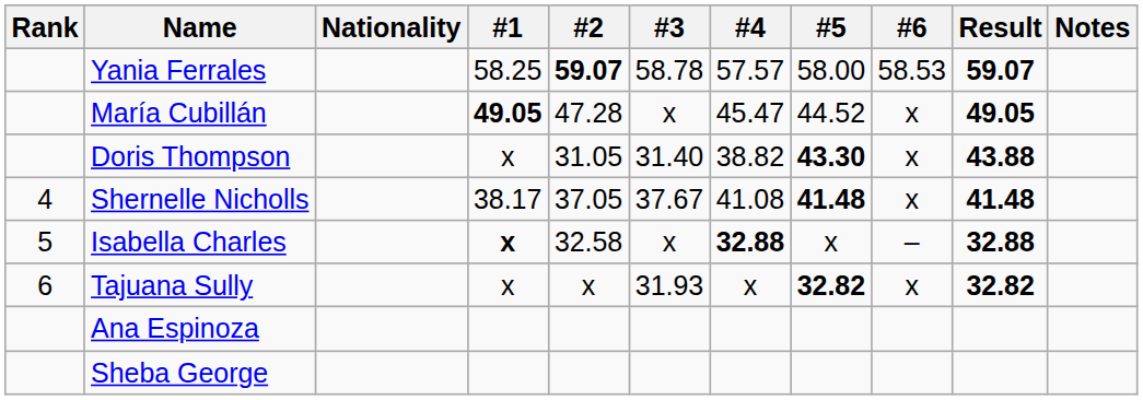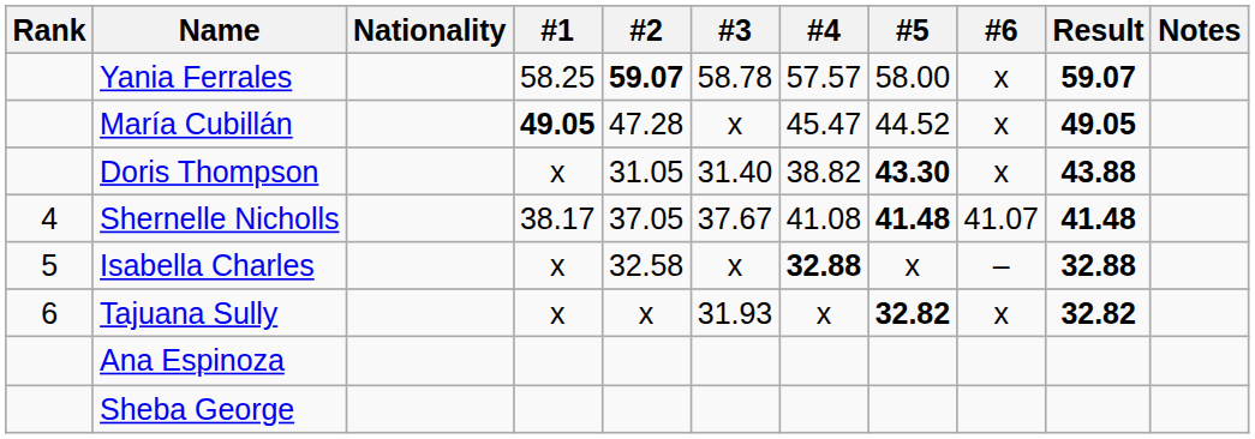 <table class="wikitable sortable" style="text-align:center;font-size:95%">
 <tr>
 <th>Rank</th>
 <th>Name</th>
 <th>Nationality</th>
 <th>#1</th>
 <th>#2</th>
 <th>#3</th>
 <th>#4</th>
 <th>#5</th>
 <th>#6</th>
 <th>Result</th>
 <th>Notes</th>
 </tr>
 <tr>
 <td></td>
 <td align=left><a href='#'>Yania Ferrales</a></td>
 <td align=left></td>
 <td>58.25</td>
 <td><strong>59.07</strong></td>
 <td>58.78</td>
 <td>57.57</td>
 <td>58.00</td>
-<td>58.53</td>
+<td>x</td>
 <td><strong>59.07</strong></td>
 <td></td>
 </tr>
 <tr>
 <td></td>
 <td align=left><a href='#'>María Cubillán</a></td>
 <td align=left></td>
 <td><strong>49.05</strong></td>
 <td>47.28</td>
 <td>x</td>
 <td>45.47</td>
 <td>44.52</td>
 <td>x</td>
 <td><strong>49.05</strong></td>
 <td></td>
 </tr>
 <tr>
 <td></td>
 <td align=left><a href='#'>Doris Thompson</a></td>
 <td align=left></td>
 <td>x</td>
 <td>31.05</td>
 <td>31.40</td>
 <td>38.82</td>
 <td><strong>43.30</strong></td>
 <td>x</td>
 <td><strong>43.88</strong></td>
 <td></td>
 </tr>
 <tr>
 <td>4</td>
 <td align=left><a href='#'>Shernelle Nicholls</a></td>
 <td align=left></td>
 <td>38.17</td>
 <td>37.05</td>
 <td>37.67</td>
 <td>41.08</td>
 <td><strong>41.48</strong></td>
-<td>x</td>
+<td>41.07</td>
 <td><strong>41.48</strong></td>
 <td></td>
 </tr>
 <tr>
 <td>5</td>
 <td align=left><a href='#'>Isabella Charles</a></td>
 <td align=left></td>
-<td><strong>x</strong></td>
+<td>x</td>
 <td>32.58</td>
 <td>x</td>
 <td><strong>32.88</strong></td>
 <td>x</td>
 <td>–</td>
 <td><strong>32.88</strong></td>
 <td></td>
 </tr>
 <tr>
 <td>6</td>
 <td align=left><a href='#'>Tajuana Sully</a></td>
 <td align=left></td>
 <td>x</td>
 <td>x</td>
 <td>31.93</td>
 <td>x</td>
 <td><strong>32.82</strong></td>
 <td>x</td>
 <td><strong>32.82</strong></td>
 <td></td>
 </tr>
 <tr>
 <td></td>
 <td align=left><a href='#'>Ana Espinoza</a></td>
 <td align=left></td>
 <td></td>
 <td></td>
 <td></td>
 <td></td>
 <td></td>
 <td></td>
 <td><strong></strong></td>
 <td></td>
 </tr>
 <tr>
 <td></td>
 <td align=left><a href='#'>Sheba George</a></td>
 <td align=left></td>
 <td></td>
 <td></td>
 <td></td>
 <td></td>
 <td></td>
 <td></td>
 <td><strong></strong></td>
 <td></td>
 </tr>
 </table>
